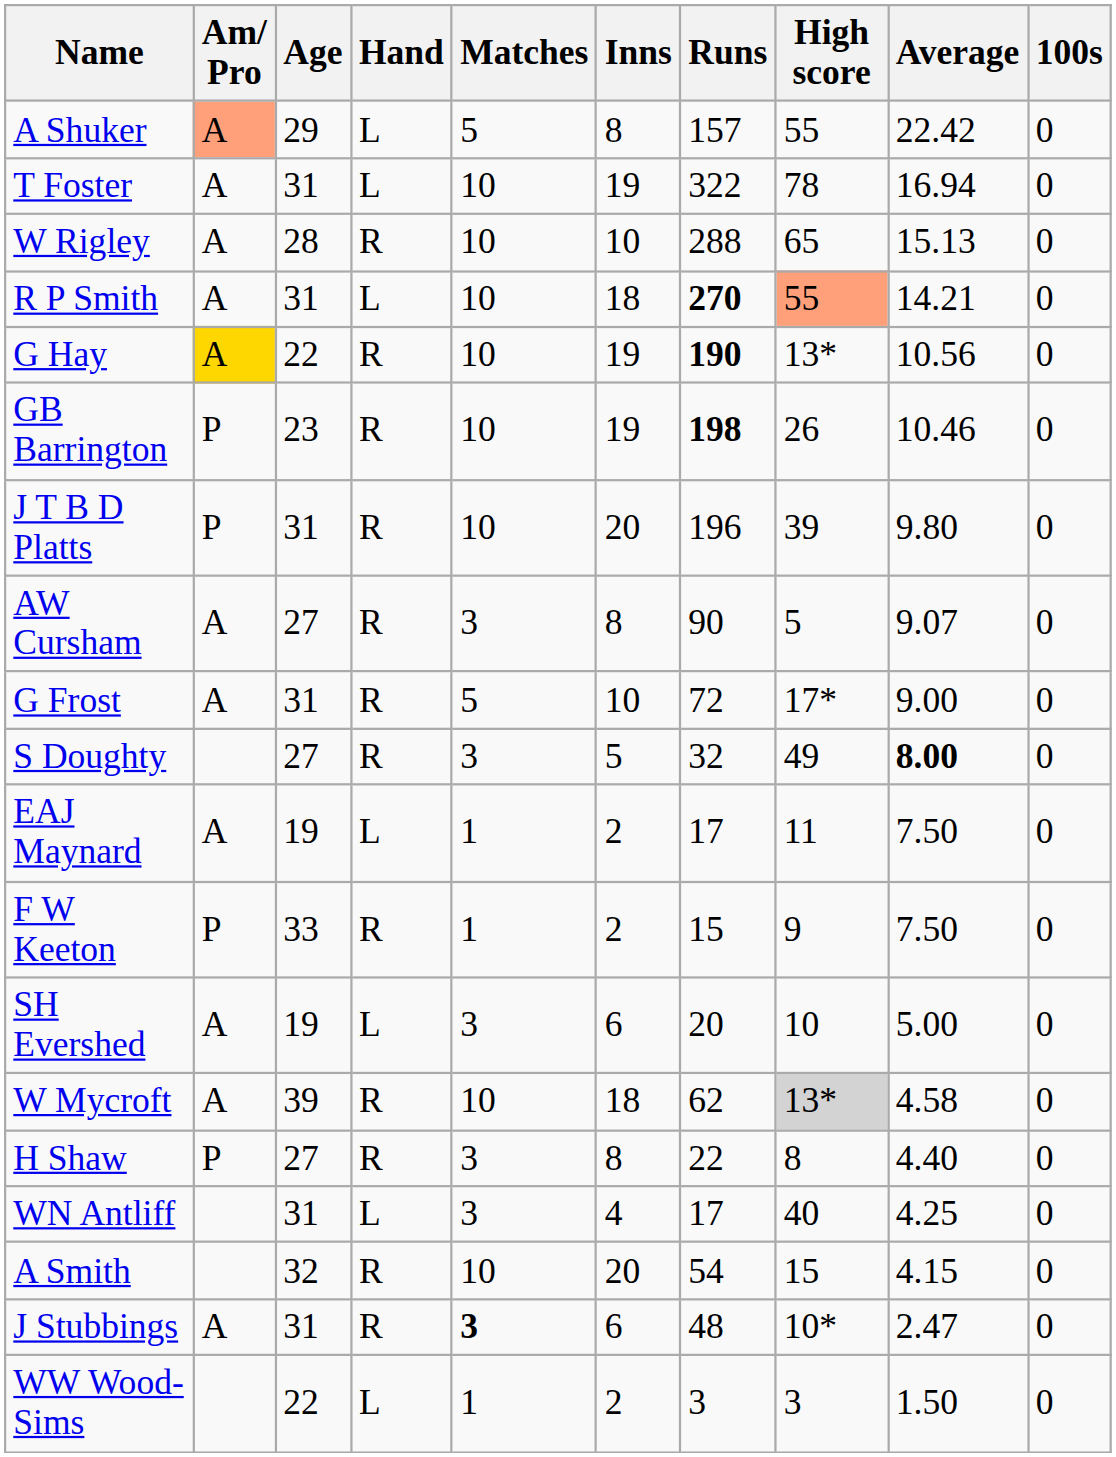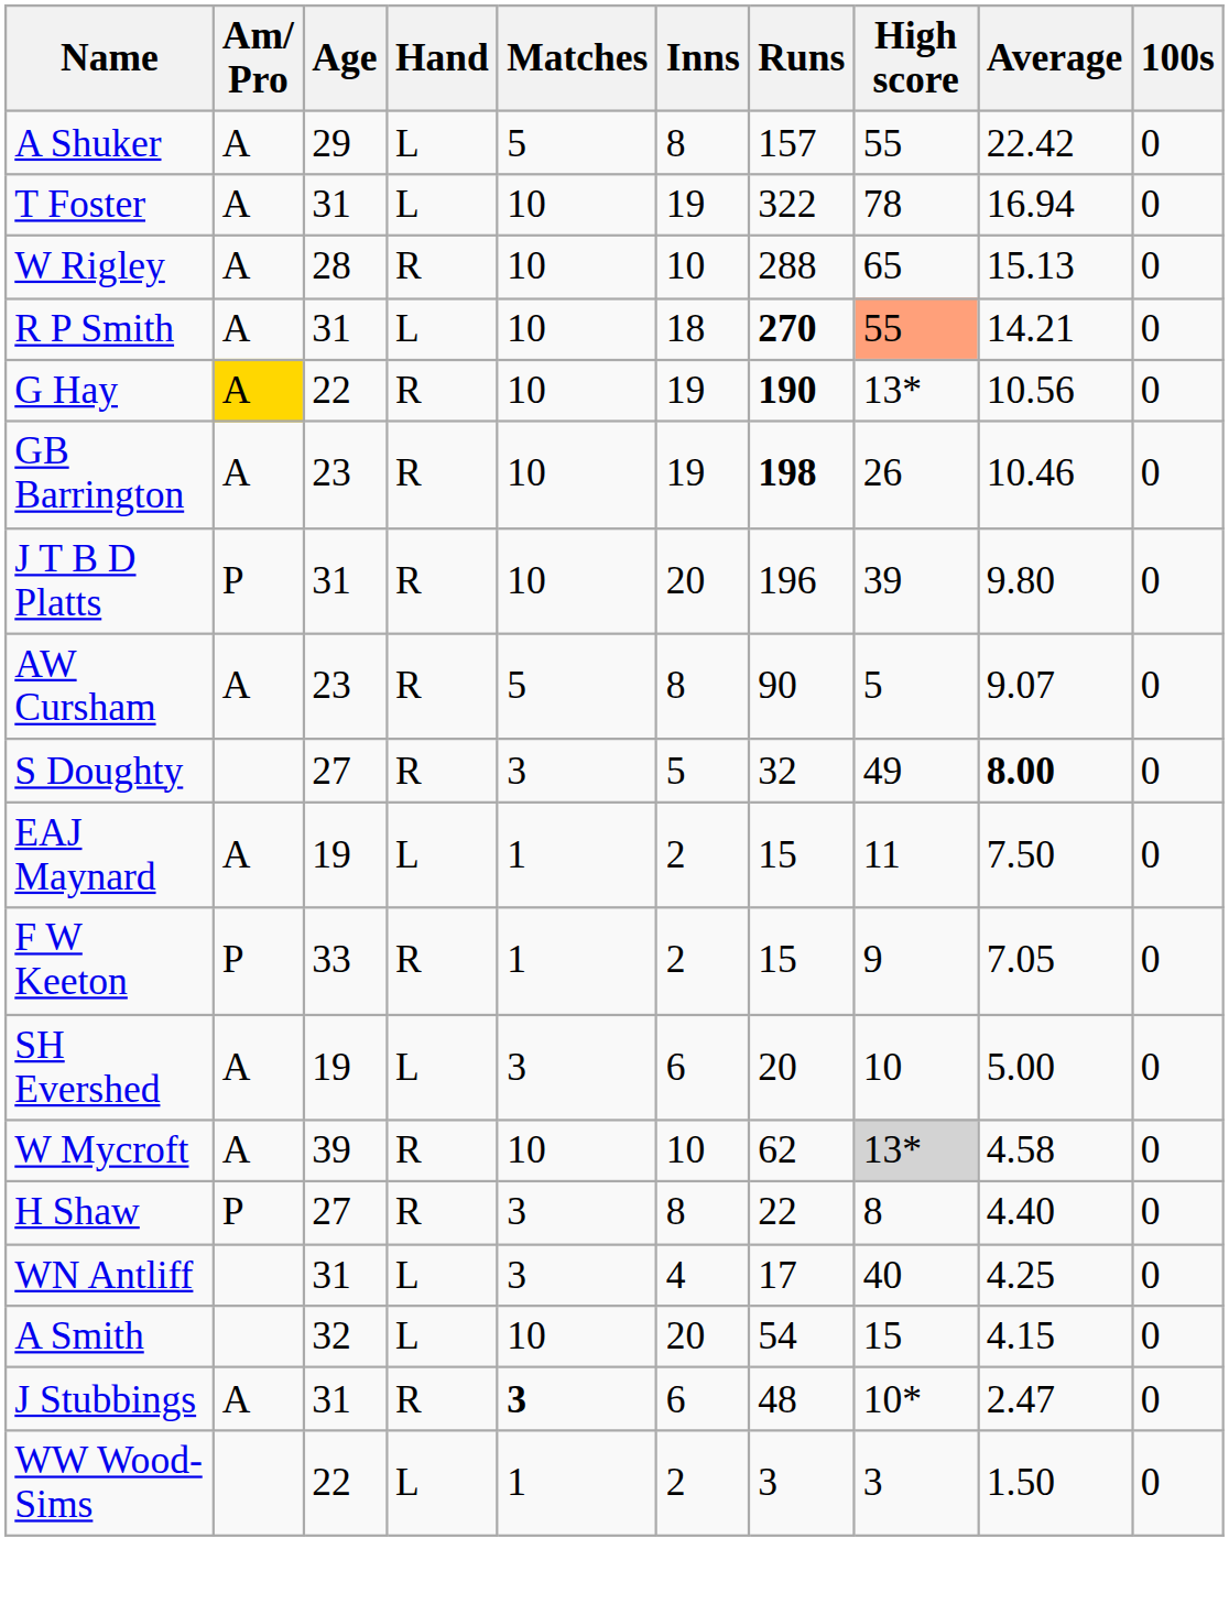 <table class="wikitable sortable" width="80%">
 <tr bgcolor="#efefef">
 <th>Name</th>
 <th>Am/<br>Pro</th>
 <th>Age</th>
 <th>Hand</th>
 <th>Matches</th>
 <th>Inns</th>
 <th>Runs</th>
 <th>High score</th>
 <th>Average</th>
 <th>100s</th>
 </tr>
 <tr>
 <td><a href='#'>A Shuker</a></td>
-<td style="background: lightsalmon;">A</td>
+<td>A</td>
 <td>29</td>
 <td>L</td>
 <td>5</td>
 <td>8</td>
 <td>157</td>
 <td>55</td>
 <td>22.42</td>
 <td>0</td>
 </tr>
 <tr>
 <td><a href='#'>T Foster</a></td>
 <td>A</td>
 <td>31</td>
 <td>L</td>
 <td>10</td>
 <td>19</td>
 <td>322</td>
 <td>78</td>
 <td>16.94</td>
 <td>0</td>
 </tr>
 <tr>
 <td><a href='#'>W Rigley</a></td>
 <td>A</td>
 <td>28</td>
 <td>R</td>
 <td>10</td>
 <td>10</td>
 <td>288</td>
 <td>65</td>
 <td>15.13</td>
 <td>0</td>
 </tr>
 <tr>
 <td><a href='#'>R P Smith</a></td>
 <td>A</td>
 <td>31</td>
 <td>L</td>
 <td>10</td>
 <td>18</td>
 <td><strong>270</strong></td>
 <td style="background: lightsalmon;">55</td>
 <td>14.21</td>
 <td>0</td>
 </tr>
 <tr>
 <td><a href='#'>G Hay</a></td>
 <td style="background: gold;">A</td>
 <td>22</td>
 <td>R</td>
 <td>10</td>
 <td>19</td>
 <td><strong>190</strong></td>
 <td>13*</td>
 <td>10.56</td>
 <td>0</td>
 </tr>
 <tr>
 <td><a href='#'>GB Barrington</a></td>
-<td>P</td>
+<td>A</td>
 <td>23</td>
 <td>R</td>
 <td>10</td>
 <td>19</td>
 <td><strong>198</strong></td>
 <td>26</td>
 <td>10.46</td>
 <td>0</td>
 </tr>
 <tr>
 <td><a href='#'>J T B D Platts</a></td>
 <td>P</td>
 <td>31</td>
 <td>R</td>
 <td>10</td>
 <td>20</td>
 <td>196</td>
 <td>39</td>
 <td>9.80</td>
 <td>0</td>
 </tr>
 <tr>
 <td><a href='#'>AW Cursham</a></td>
 <td>A</td>
-<td>27</td>
+<td>23</td>
 <td>R</td>
-<td>3</td>
+<td>5</td>
 <td>8</td>
 <td>90</td>
 <td>5</td>
 <td>9.07</td>
-<td>0</td>
-</tr>
-<tr>
-<td><a href='#'>G Frost</a></td>
-<td>A</td>
-<td>31</td>
-<td>R</td>
-<td>5</td>
-<td>10</td>
-<td>72</td>
-<td>17*</td>
-<td>9.00</td>
 <td>0</td>
 </tr>
 <tr>
 <td><a href='#'>S Doughty</a></td>
 <td></td>
 <td>27</td>
 <td>R</td>
 <td>3</td>
 <td>5</td>
 <td>32</td>
 <td>49</td>
 <td><strong>8.00</strong></td>
 <td>0</td>
 </tr>
 <tr>
 <td><a href='#'>EAJ Maynard</a></td>
 <td>A</td>
 <td>19</td>
 <td>L</td>
 <td>1</td>
 <td>2</td>
-<td>17</td>
+<td>15</td>
 <td>11</td>
 <td>7.50</td>
 <td>0</td>
 </tr>
 <tr>
 <td><a href='#'>F W Keeton</a></td>
 <td>P</td>
 <td>33</td>
 <td>R</td>
 <td>1</td>
 <td>2</td>
 <td>15</td>
 <td>9</td>
-<td>7.50</td>
+<td>7.05</td>
 <td>0</td>
 </tr>
 <tr>
 <td><a href='#'>SH Evershed</a></td>
 <td>A</td>
 <td>19</td>
 <td>L</td>
 <td>3</td>
 <td>6</td>
 <td>20</td>
 <td>10</td>
 <td>5.00</td>
 <td>0</td>
 </tr>
 <tr>
 <td><a href='#'>W Mycroft</a></td>
 <td>A</td>
 <td>39</td>
 <td>R</td>
 <td>10</td>
-<td>18</td>
+<td>10</td>
 <td>62</td>
 <td style="background: lightgrey;">13*</td>
 <td>4.58</td>
 <td>0</td>
 </tr>
 <tr>
 <td><a href='#'>H Shaw</a></td>
 <td>P</td>
 <td>27</td>
 <td>R</td>
 <td>3</td>
 <td>8</td>
 <td>22</td>
 <td>8</td>
 <td>4.40</td>
 <td>0</td>
 </tr>
 <tr>
 <td><a href='#'>WN Antliff</a></td>
 <td></td>
 <td>31</td>
 <td>L</td>
 <td>3</td>
 <td>4</td>
 <td>17</td>
 <td>40</td>
 <td>4.25</td>
 <td>0</td>
 </tr>
 <tr>
 <td><a href='#'>A Smith</a></td>
 <td></td>
 <td>32</td>
-<td>R</td>
+<td>L</td>
 <td>10</td>
 <td>20</td>
 <td>54</td>
 <td>15</td>
 <td>4.15</td>
 <td>0</td>
 </tr>
 <tr>
 <td><a href='#'>J Stubbings</a></td>
 <td>A</td>
 <td>31</td>
 <td>R</td>
 <td><strong>3</strong></td>
 <td>6</td>
 <td>48</td>
 <td>10*</td>
 <td>2.47</td>
 <td>0</td>
 </tr>
 <tr>
 <td><a href='#'>WW Wood-Sims</a></td>
 <td></td>
 <td>22</td>
 <td>L</td>
 <td>1</td>
 <td>2</td>
 <td>3</td>
 <td>3</td>
 <td>1.50</td>
 <td>0</td>
 </tr>
 </table>
